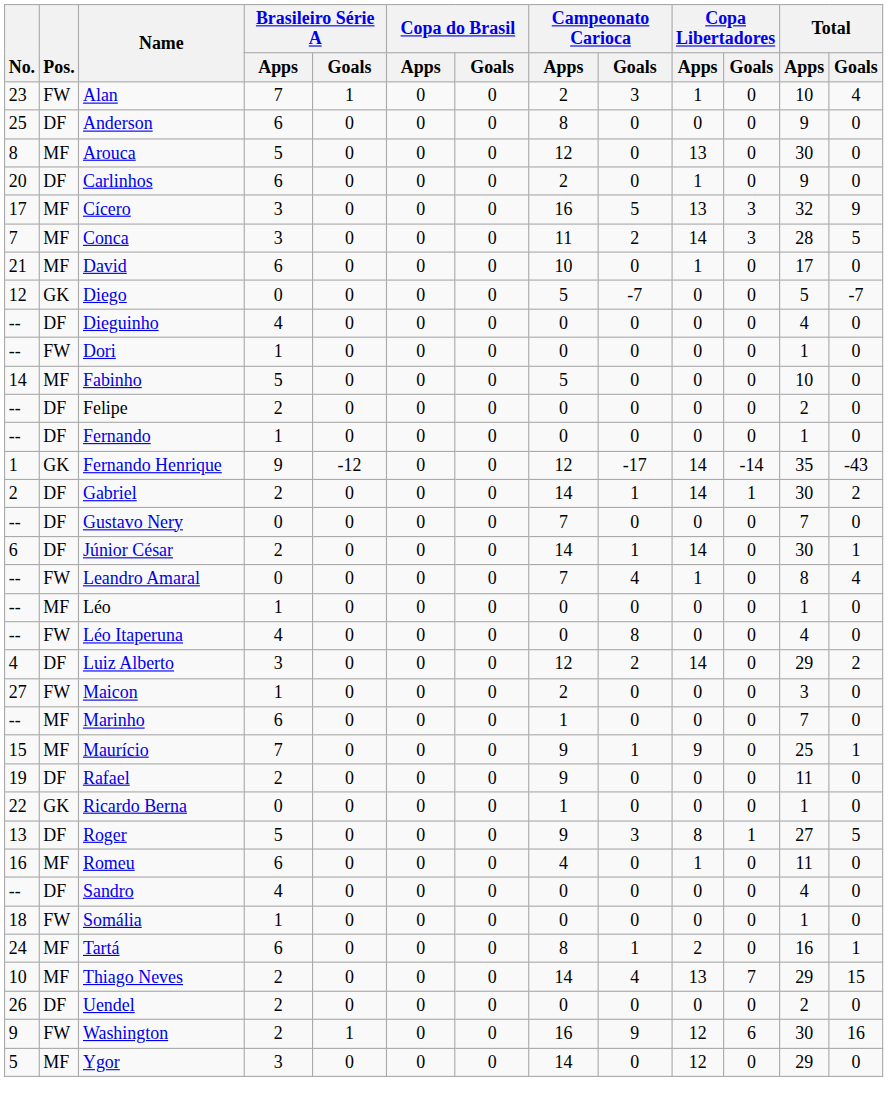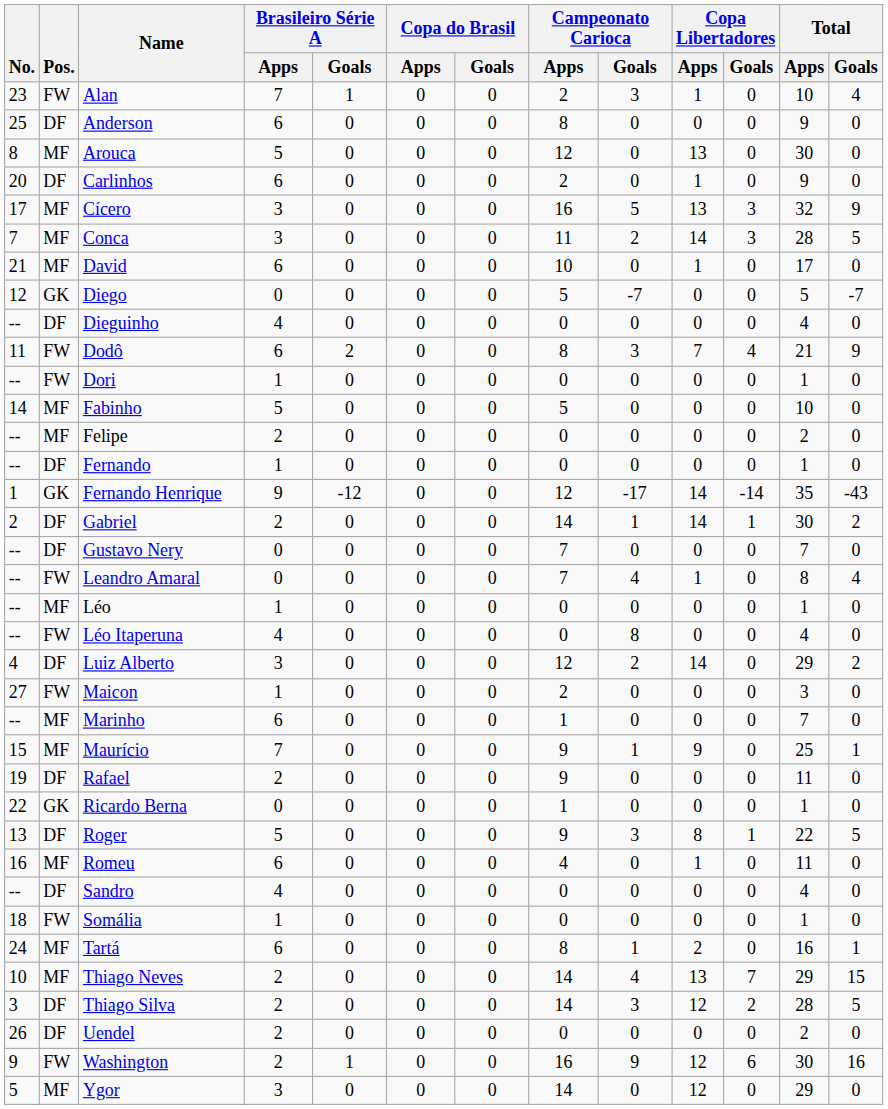 <table class="wikitable" style="text-align:center">
 <tr>
 <th rowspan="2" valign="bottom">No.</th>
 <th rowspan="2" valign="bottom">Pos.</th>
 <th rowspan="2" width="140">Name</th>
 <th colspan="2" width="120"><a href='#'>Brasileiro Série A</a></th>
 <th colspan="2" width="120"><a href='#'>Copa do Brasil</a></th>
 <th colspan="2" width="120"><a href='#'>Campeonato Carioca</a></th>
 <th colspan="2" width="85"><a href='#'>Copa Libertadores</a></th>
 <th colspan="2" width="85">Total</th>
 </tr>
 <tr>
 <th>Apps</th>
 <th>Goals</th>
 <th>Apps</th>
 <th>Goals</th>
 <th>Apps</th>
 <th>Goals</th>
 <th>Apps</th>
 <th>Goals</th>
 <th>Apps</th>
 <th>Goals</th>
 </tr>
 <tr>
 <td align="left">23</td>
 <td align="left">FW</td>
 <td align="left"> <a href='#'>Alan</a></td>
 <td>7</td>
 <td>1</td>
 <td>0</td>
 <td>0</td>
 <td>2</td>
 <td>3</td>
 <td>1</td>
 <td>0</td>
 <td>10</td>
 <td>4</td>
 </tr>
 <tr>
 <td align="left">25</td>
 <td align="left">DF</td>
 <td align="left"> <a href='#'>Anderson</a></td>
 <td>6</td>
 <td>0</td>
 <td>0</td>
 <td>0</td>
 <td>8</td>
 <td>0</td>
 <td>0</td>
 <td>0</td>
 <td>9</td>
 <td>0</td>
 </tr>
 <tr>
 <td align="left">8</td>
 <td align="left">MF</td>
 <td align="left"> <a href='#'>Arouca</a></td>
 <td>5</td>
 <td>0</td>
 <td>0</td>
 <td>0</td>
 <td>12</td>
 <td>0</td>
 <td>13</td>
 <td>0</td>
 <td>30</td>
 <td>0</td>
 </tr>
 <tr>
 <td align="left">20</td>
 <td align="left">DF</td>
 <td align="left"> <a href='#'>Carlinhos</a></td>
 <td>6</td>
 <td>0</td>
 <td>0</td>
 <td>0</td>
 <td>2</td>
 <td>0</td>
 <td>1</td>
 <td>0</td>
 <td>9</td>
 <td>0</td>
 </tr>
 <tr>
 <td align="left">17</td>
 <td align="left">MF</td>
 <td align="left"> <a href='#'>Cícero</a></td>
 <td>3</td>
 <td>0</td>
 <td>0</td>
 <td>0</td>
 <td>16</td>
 <td>5</td>
 <td>13</td>
 <td>3</td>
 <td>32</td>
 <td>9</td>
 </tr>
 <tr>
 <td align="left">7</td>
 <td align="left">MF</td>
 <td align="left"> <a href='#'>Conca</a></td>
 <td>3</td>
 <td>0</td>
 <td>0</td>
 <td>0</td>
 <td>11</td>
 <td>2</td>
 <td>14</td>
 <td>3</td>
 <td>28</td>
 <td>5</td>
 </tr>
 <tr>
 <td align="left">21</td>
 <td align="left">MF</td>
 <td align="left"> <a href='#'>David</a></td>
 <td>6</td>
 <td>0</td>
 <td>0</td>
 <td>0</td>
 <td>10</td>
 <td>0</td>
 <td>1</td>
 <td>0</td>
 <td>17</td>
 <td>0</td>
 </tr>
 <tr>
 <td align="left">12</td>
 <td align="left">GK</td>
 <td align="left"> <a href='#'>Diego</a></td>
 <td>0</td>
 <td>0</td>
 <td>0</td>
 <td>0</td>
 <td>5</td>
 <td>-7</td>
 <td>0</td>
 <td>0</td>
 <td>5</td>
 <td>-7</td>
 </tr>
 <tr>
 <td align="left">--</td>
 <td align="left">DF</td>
 <td align="left"> <a href='#'>Dieguinho</a></td>
 <td>4</td>
 <td>0</td>
 <td>0</td>
 <td>0</td>
 <td>0</td>
 <td>0</td>
 <td>0</td>
 <td>0</td>
 <td>4</td>
 <td>0</td>
 </tr>
 <tr>
+<td align="left">11</td>
+<td align="left">FW</td>
+<td align="left"> <a href='#'>Dodô</a></td>
+<td>6</td>
+<td>2</td>
+<td>0</td>
+<td>0</td>
+<td>8</td>
+<td>3</td>
+<td>7</td>
+<td>4</td>
+<td>21</td>
+<td>9</td>
+</tr>
+<tr>
 <td align="left">--</td>
 <td align="left">FW</td>
 <td align="left"> <a href='#'>Dori</a></td>
 <td>1</td>
 <td>0</td>
 <td>0</td>
 <td>0</td>
 <td>0</td>
 <td>0</td>
 <td>0</td>
 <td>0</td>
 <td>1</td>
 <td>0</td>
 </tr>
 <tr>
 <td align="left">14</td>
 <td align="left">MF</td>
 <td align="left"> <a href='#'>Fabinho</a></td>
 <td>5</td>
 <td>0</td>
 <td>0</td>
 <td>0</td>
 <td>5</td>
 <td>0</td>
 <td>0</td>
 <td>0</td>
 <td>10</td>
 <td>0</td>
 </tr>
 <tr>
 <td align="left">--</td>
-<td align="left">DF</td>
+<td align="left">MF</td>
 <td align="left"> Felipe</td>
 <td>2</td>
 <td>0</td>
 <td>0</td>
 <td>0</td>
 <td>0</td>
 <td>0</td>
 <td>0</td>
 <td>0</td>
 <td>2</td>
 <td>0</td>
 </tr>
 <tr>
 <td align="left">--</td>
 <td align="left">DF</td>
 <td align="left"> <a href='#'>Fernando</a></td>
 <td>1</td>
 <td>0</td>
 <td>0</td>
 <td>0</td>
 <td>0</td>
 <td>0</td>
 <td>0</td>
 <td>0</td>
 <td>1</td>
 <td>0</td>
 </tr>
 <tr>
 <td align="left">1</td>
 <td align="left">GK</td>
 <td align="left"> <a href='#'>Fernando Henrique</a></td>
 <td>9</td>
 <td>-12</td>
 <td>0</td>
 <td>0</td>
 <td>12</td>
 <td>-17</td>
 <td>14</td>
 <td>-14</td>
 <td>35</td>
 <td>-43</td>
 </tr>
 <tr>
 <td align="left">2</td>
 <td align="left">DF</td>
 <td align="left"> <a href='#'>Gabriel</a></td>
 <td>2</td>
 <td>0</td>
 <td>0</td>
 <td>0</td>
 <td>14</td>
 <td>1</td>
 <td>14</td>
 <td>1</td>
 <td>30</td>
 <td>2</td>
 </tr>
 <tr>
 <td align="left">--</td>
 <td align="left">DF</td>
 <td align="left"> <a href='#'>Gustavo Nery</a></td>
 <td>0</td>
 <td>0</td>
 <td>0</td>
 <td>0</td>
 <td>7</td>
 <td>0</td>
 <td>0</td>
 <td>0</td>
 <td>7</td>
 <td>0</td>
-</tr>
-<tr>
-<td align="left">6</td>
-<td align="left">DF</td>
-<td align="left"> <a href='#'>Júnior César</a></td>
-<td>2</td>
-<td>0</td>
-<td>0</td>
-<td>0</td>
-<td>14</td>
-<td>1</td>
-<td>14</td>
-<td>0</td>
-<td>30</td>
-<td>1</td>
 </tr>
 <tr>
 <td align="left">--</td>
 <td align="left">FW</td>
 <td align="left"> <a href='#'>Leandro Amaral</a></td>
 <td>0</td>
 <td>0</td>
 <td>0</td>
 <td>0</td>
 <td>7</td>
 <td>4</td>
 <td>1</td>
 <td>0</td>
 <td>8</td>
 <td>4</td>
 </tr>
 <tr>
 <td align="left">--</td>
 <td align="left">MF</td>
 <td align="left"> Léo</td>
 <td>1</td>
 <td>0</td>
 <td>0</td>
 <td>0</td>
 <td>0</td>
 <td>0</td>
 <td>0</td>
 <td>0</td>
 <td>1</td>
 <td>0</td>
 </tr>
 <tr>
 <td align="left">--</td>
 <td align="left">FW</td>
 <td align="left"> <a href='#'>Léo Itaperuna</a></td>
 <td>4</td>
 <td>0</td>
 <td>0</td>
 <td>0</td>
 <td>0</td>
 <td>8</td>
 <td>0</td>
 <td>0</td>
 <td>4</td>
 <td>0</td>
 </tr>
 <tr>
 <td align="left">4</td>
 <td align="left">DF</td>
 <td align="left"> <a href='#'>Luiz Alberto</a></td>
 <td>3</td>
 <td>0</td>
 <td>0</td>
 <td>0</td>
 <td>12</td>
 <td>2</td>
 <td>14</td>
 <td>0</td>
 <td>29</td>
 <td>2</td>
 </tr>
 <tr>
 <td align="left">27</td>
 <td align="left">FW</td>
 <td align="left"> <a href='#'>Maicon</a></td>
 <td>1</td>
 <td>0</td>
 <td>0</td>
 <td>0</td>
 <td>2</td>
 <td>0</td>
 <td>0</td>
 <td>0</td>
 <td>3</td>
 <td>0</td>
 </tr>
 <tr>
 <td align="left">--</td>
 <td align="left">MF</td>
 <td align="left"> <a href='#'>Marinho</a></td>
 <td>6</td>
 <td>0</td>
 <td>0</td>
 <td>0</td>
 <td>1</td>
 <td>0</td>
 <td>0</td>
 <td>0</td>
 <td>7</td>
 <td>0</td>
 </tr>
 <tr>
 <td align="left">15</td>
 <td align="left">MF</td>
 <td align="left"> <a href='#'>Maurício</a></td>
 <td>7</td>
 <td>0</td>
 <td>0</td>
 <td>0</td>
 <td>9</td>
 <td>1</td>
 <td>9</td>
 <td>0</td>
 <td>25</td>
 <td>1</td>
 </tr>
 <tr>
 <td align="left">19</td>
 <td align="left">DF</td>
 <td align="left"> <a href='#'>Rafael</a></td>
 <td>2</td>
 <td>0</td>
 <td>0</td>
 <td>0</td>
 <td>9</td>
 <td>0</td>
 <td>0</td>
 <td>0</td>
 <td>11</td>
 <td>0</td>
 </tr>
 <tr>
 <td align="left">22</td>
 <td align="left">GK</td>
 <td align="left"> <a href='#'>Ricardo Berna</a></td>
 <td>0</td>
 <td>0</td>
 <td>0</td>
 <td>0</td>
 <td>1</td>
 <td>0</td>
 <td>0</td>
 <td>0</td>
 <td>1</td>
 <td>0</td>
 </tr>
 <tr>
 <td align="left">13</td>
 <td align="left">DF</td>
 <td align="left"> <a href='#'>Roger</a></td>
 <td>5</td>
 <td>0</td>
 <td>0</td>
 <td>0</td>
 <td>9</td>
 <td>3</td>
 <td>8</td>
 <td>1</td>
-<td>27</td>
+<td>22</td>
 <td>5</td>
 </tr>
 <tr>
 <td align="left">16</td>
 <td align="left">MF</td>
 <td align="left"> <a href='#'>Romeu</a></td>
 <td>6</td>
 <td>0</td>
 <td>0</td>
 <td>0</td>
 <td>4</td>
 <td>0</td>
 <td>1</td>
 <td>0</td>
 <td>11</td>
 <td>0</td>
 </tr>
 <tr>
 <td align="left">--</td>
 <td align="left">DF</td>
 <td align="left"> <a href='#'>Sandro</a></td>
 <td>4</td>
 <td>0</td>
 <td>0</td>
 <td>0</td>
 <td>0</td>
 <td>0</td>
 <td>0</td>
 <td>0</td>
 <td>4</td>
 <td>0</td>
 </tr>
 <tr>
 <td align="left">18</td>
 <td align="left">FW</td>
 <td align="left"> <a href='#'>Somália</a></td>
 <td>1</td>
 <td>0</td>
 <td>0</td>
 <td>0</td>
 <td>0</td>
 <td>0</td>
 <td>0</td>
 <td>0</td>
 <td>1</td>
 <td>0</td>
 </tr>
 <tr>
 <td align="left">24</td>
 <td align="left">MF</td>
 <td align="left"> <a href='#'>Tartá</a></td>
 <td>6</td>
 <td>0</td>
 <td>0</td>
 <td>0</td>
 <td>8</td>
 <td>1</td>
 <td>2</td>
 <td>0</td>
 <td>16</td>
 <td>1</td>
 </tr>
 <tr>
 <td align="left">10</td>
 <td align="left">MF</td>
 <td align="left"> <a href='#'>Thiago Neves</a></td>
 <td>2</td>
 <td>0</td>
 <td>0</td>
 <td>0</td>
 <td>14</td>
 <td>4</td>
 <td>13</td>
 <td>7</td>
 <td>29</td>
 <td>15</td>
 </tr>
 <tr>
+<td align="left">3</td>
+<td align="left">DF</td>
+<td align="left"> <a href='#'>Thiago Silva</a></td>
+<td>2</td>
+<td>0</td>
+<td>0</td>
+<td>0</td>
+<td>14</td>
+<td>3</td>
+<td>12</td>
+<td>2</td>
+<td>28</td>
+<td>5</td>
+</tr>
+<tr>
 <td align="left">26</td>
 <td align="left">DF</td>
 <td align="left"> <a href='#'>Uendel</a></td>
 <td>2</td>
 <td>0</td>
 <td>0</td>
 <td>0</td>
 <td>0</td>
 <td>0</td>
 <td>0</td>
 <td>0</td>
 <td>2</td>
 <td>0</td>
 </tr>
 <tr>
 <td align="left">9</td>
 <td align="left">FW</td>
 <td align="left"> <a href='#'>Washington</a></td>
 <td>2</td>
 <td>1</td>
 <td>0</td>
 <td>0</td>
 <td>16</td>
 <td>9</td>
 <td>12</td>
 <td>6</td>
 <td>30</td>
 <td>16</td>
 </tr>
 <tr>
 <td align="left">5</td>
 <td align="left">MF</td>
 <td align="left"> <a href='#'>Ygor</a></td>
 <td>3</td>
 <td>0</td>
 <td>0</td>
 <td>0</td>
 <td>14</td>
 <td>0</td>
 <td>12</td>
 <td>0</td>
 <td>29</td>
 <td>0</td>
 </tr>
 </table>
